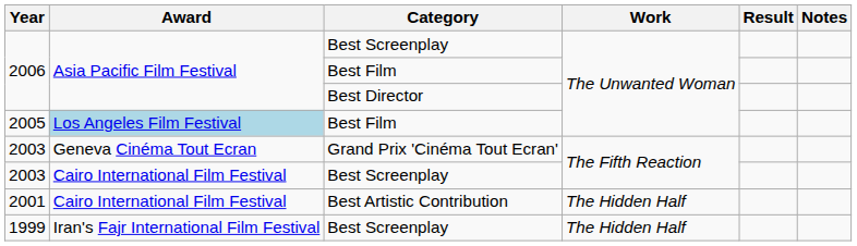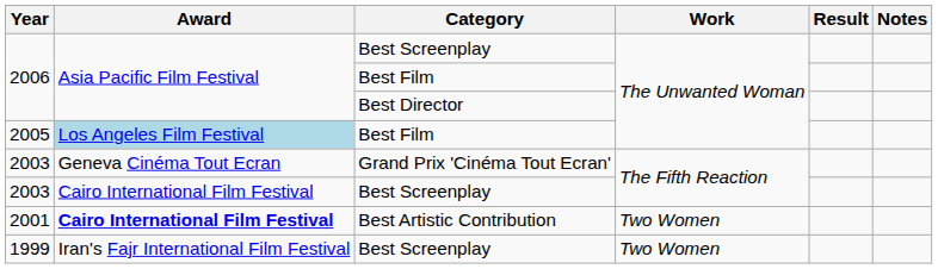 <table class="wikitable">
 <tr>
 <th>Year</th>
 <th>Award</th>
 <th>Category</th>
 <th>Work</th>
 <th>Result</th>
 <th>Notes</th>
 </tr>
 <tr>
 <td rowspan="3">2006</td>
 <td rowspan="3"><a href='#'>Asia Pacific Film Festival</a></td>
 <td>Best Screenplay</td>
 <td rowspan="4"><em>The Unwanted Woman</em></td>
 <td></td>
 <td></td>
 </tr>
 <tr>
 <td>Best Film</td>
 <td></td>
 <td></td>
 </tr>
 <tr>
 <td>Best Director</td>
 <td></td>
 <td></td>
 </tr>
 <tr>
 <td>2005</td>
 <td style="background: lightblue;"><a href='#'>Los Angeles Film Festival</a></td>
 <td>Best Film</td>
 <td></td>
 <td></td>
 </tr>
 <tr>
 <td>2003</td>
 <td>Geneva <a href='#'>Cinéma Tout Ecran</a></td>
 <td>Grand Prix 'Cinéma Tout Ecran'</td>
 <td rowspan="2"><em>The Fifth Reaction</em></td>
 <td></td>
 <td></td>
 </tr>
 <tr>
 <td>2003</td>
 <td><a href='#'>Cairo International Film Festival</a></td>
 <td>Best Screenplay</td>
 <td></td>
 <td></td>
 </tr>
 <tr>
 <td>2001</td>
-<td><a href='#'>Cairo International Film Festival</a></td>
+<td><strong><a href='#'>Cairo International Film Festival</a></strong></td>
 <td>Best Artistic Contribution</td>
-<td><em>The Hidden Half</em></td>
+<td><em>Two Women</em></td>
 <td></td>
 <td></td>
 </tr>
 <tr>
 <td>1999</td>
 <td>Iran's <a href='#'>Fajr International Film Festival</a></td>
 <td>Best Screenplay</td>
-<td><em>The Hidden Half</em></td>
+<td><em>Two Women</em></td>
 <td></td>
 <td></td>
 </tr>
 </table>
